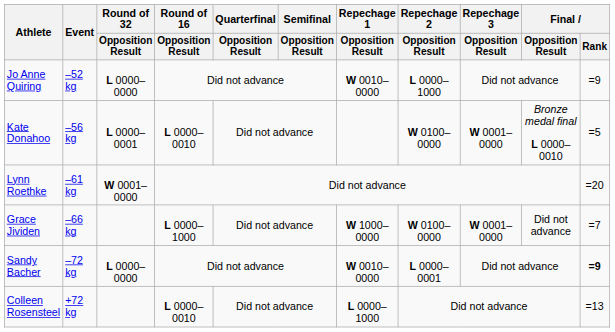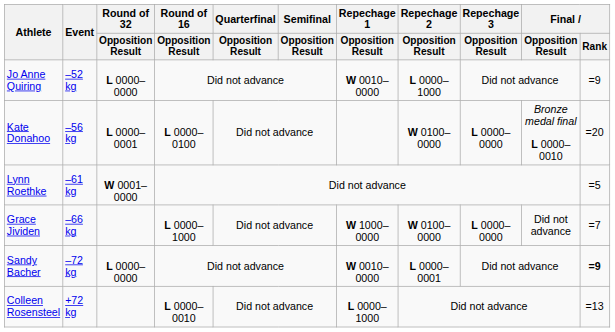 <table class=wikitable style=font-size:90%;text-align:center>
 <tr>
 <th rowspan=2>Athlete</th>
 <th rowspan=2>Event</th>
 <th>Round of 32</th>
 <th>Round of 16</th>
 <th>Quarterfinal</th>
 <th>Semifinal</th>
 <th>Repechage 1</th>
 <th>Repechage 2</th>
 <th>Repechage 3</th>
 <th colspan=2>Final / </th>
 </tr>
 <tr style=font-size:95%>
 <th>Opposition<br>Result</th>
 <th>Opposition<br>Result</th>
 <th>Opposition<br>Result</th>
 <th>Opposition<br>Result</th>
 <th>Opposition<br>Result</th>
 <th>Opposition<br>Result</th>
 <th>Opposition<br>Result</th>
 <th>Opposition<br>Result</th>
 <th>Rank</th>
 </tr>
 <tr>
 <td align=left><a href='#'>Jo Anne Quiring</a></td>
 <td align=left><a href='#'>–52 kg</a></td>
 <td><br><strong>L</strong> 0000–0000 </td>
 <td colspan=3>Did not advance</td>
 <td><br><strong>W</strong> 0010–0000</td>
 <td><br><strong>L</strong> 0000–1000</td>
 <td colspan=2>Did not advance</td>
 <td>=9</td>
 </tr>
 <tr>
 <td align=left><a href='#'>Kate Donahoo</a></td>
 <td align=left><a href='#'>–56 kg</a></td>
 <td><br><strong>L</strong> 0000–0001</td>
-<td><br><strong>L</strong> 0000–0010</td>
+<td><br><strong>L</strong> 0000–0100</td>
 <td colspan=2>Did not advance</td>
 <td></td>
 <td><br><strong>W</strong> 0100–0000</td>
-<td><br><strong>W</strong> 0001–0000</td>
+<td><br><strong>L</strong> 0000–0000 </td>
 <td><em>Bronze medal final</em><br><br><strong>L</strong> 0000–0010</td>
-<td>=5</td>
+<td>=20</td>
 </tr>
 <tr>
 <td align=left><a href='#'>Lynn Roethke</a></td>
 <td align=left><a href='#'>–61 kg</a></td>
 <td><br><strong>W</strong> 0001–0000</td>
 <td colspan=7>Did not advance</td>
-<td>=20</td>
+<td>=5</td>
 </tr>
 <tr>
 <td align=left><a href='#'>Grace Jividen</a></td>
 <td align=left><a href='#'>–66 kg</a></td>
 <td></td>
 <td><br><strong>L</strong> 0000–1000</td>
 <td colspan=2>Did not advance</td>
 <td><br><strong>W</strong> 1000–0000</td>
 <td><br><strong>W</strong> 0100–0000</td>
-<td><br><strong>W</strong> 0001–0000</td>
+<td><br><strong>L</strong> 0000–0000 </td>
 <td>Did not advance</td>
 <td>=7</td>
 </tr>
 <tr>
 <td align=left><a href='#'>Sandy Bacher</a></td>
 <td align=left><a href='#'>–72 kg</a></td>
 <td><br><strong>L</strong> 0000–0000 </td>
 <td colspan=3>Did not advance</td>
 <td><br><strong>W</strong> 0010–0000</td>
 <td><br><strong>L</strong> 0000–0001</td>
 <td colspan=2>Did not advance</td>
 <td><strong>=9</strong></td>
 </tr>
 <tr>
 <td align=left><a href='#'>Colleen Rosensteel</a></td>
 <td align=left><a href='#'>+72 kg</a></td>
 <td></td>
 <td><br><strong>L</strong> 0000–0010</td>
 <td colspan=2>Did not advance</td>
 <td><br><strong>L</strong> 0000–1000</td>
 <td colspan=3>Did not advance</td>
 <td>=13</td>
 </tr>
 </table>
